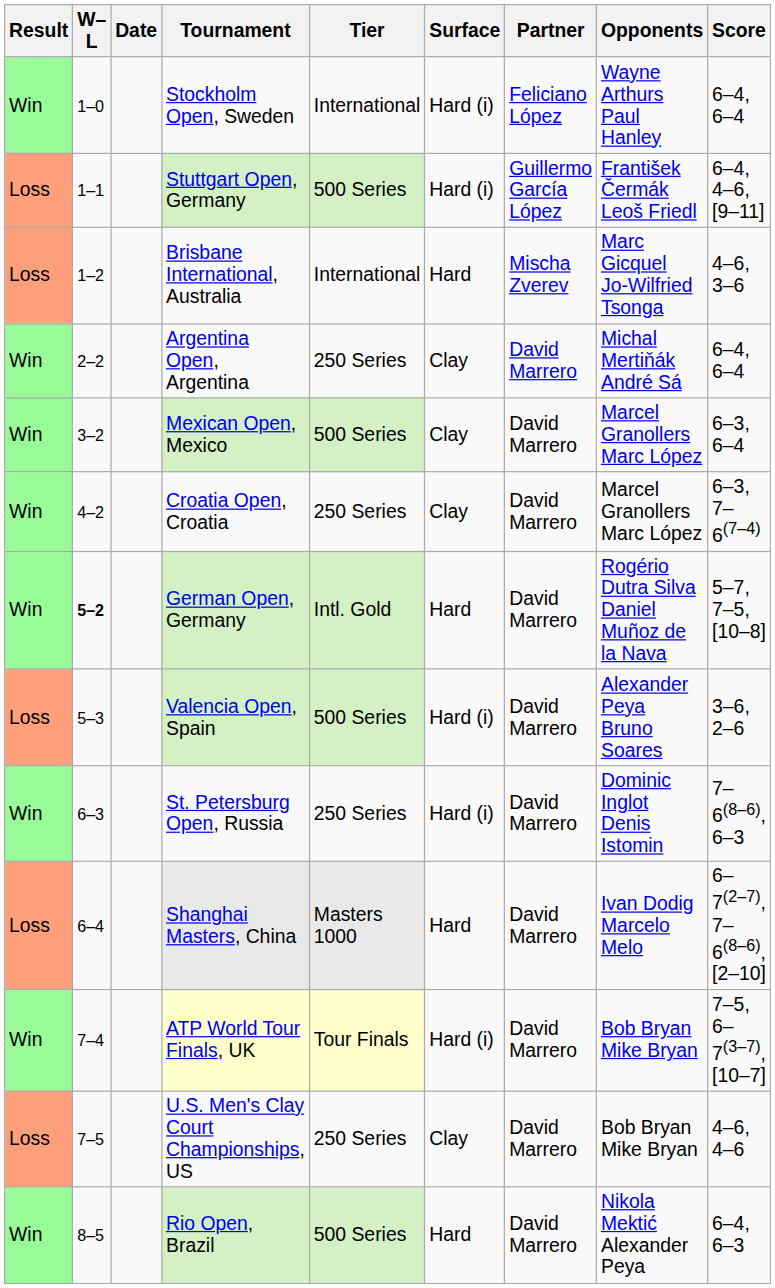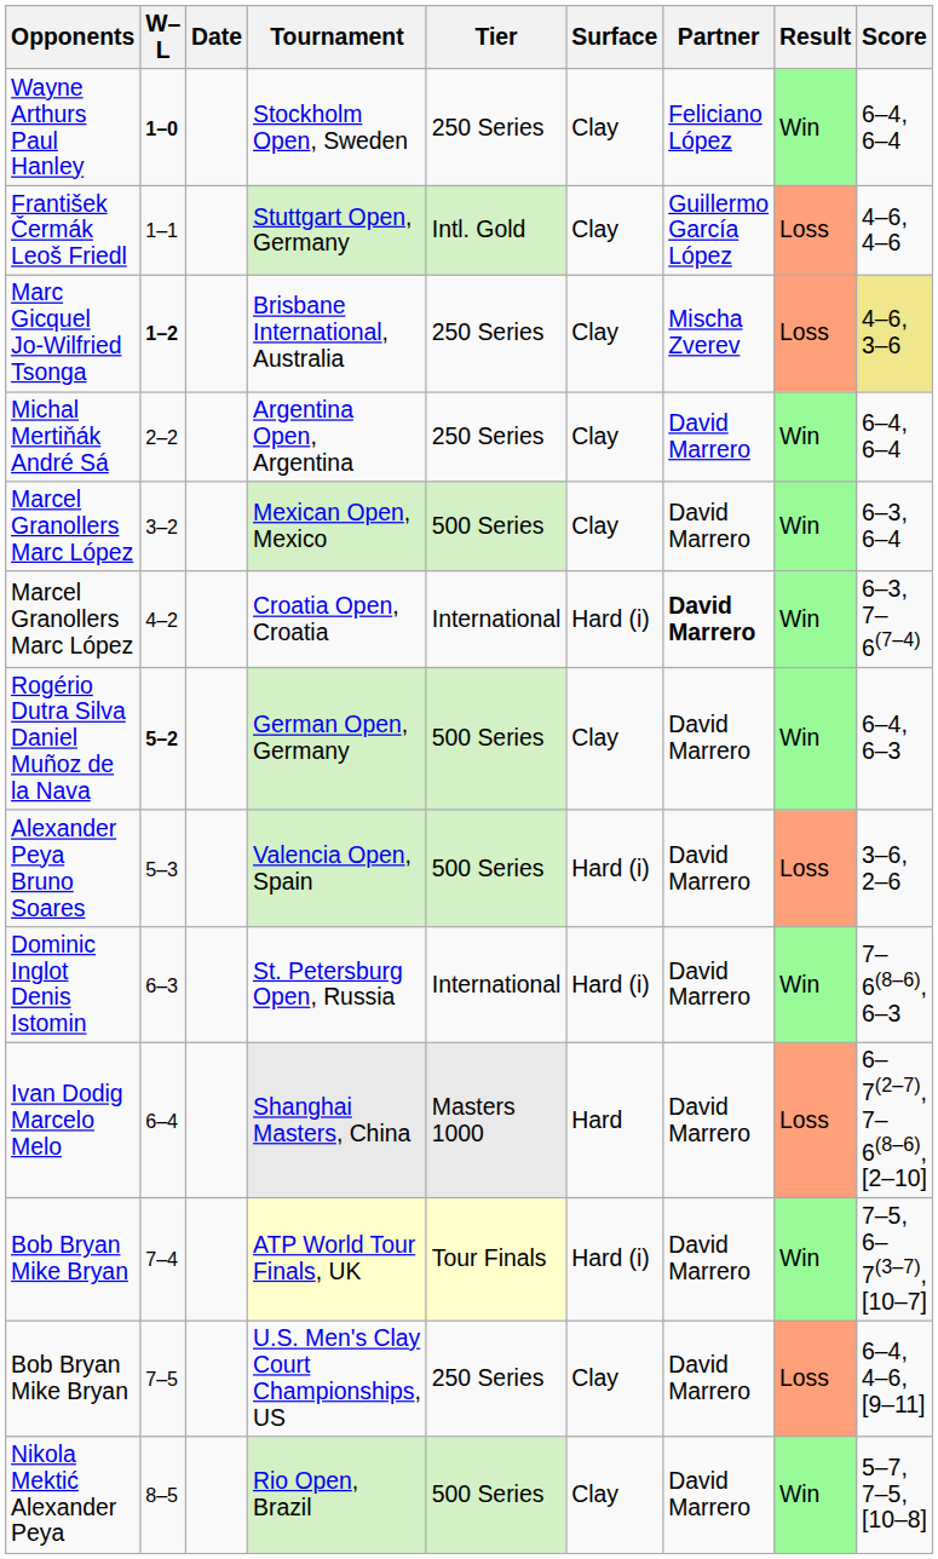 <table class="sortable wikitable">
 <tr>
-<th>Result</th>
+<th>Opponents</th>
 <th class="unsortable">W–L</th>
 <th>Date</th>
 <th>Tournament</th>
 <th>Tier</th>
 <th>Surface</th>
 <th>Partner</th>
-<th>Opponents</th>
+<th>Result</th>
 <th class="unsortable">Score</th>
 </tr>
 <tr>
-<td bgcolor=98FB98>Win</td>
-<td><small>1–0</small></td>
+<td> <a href='#'>Wayne Arthurs</a><br> <a href='#'>Paul Hanley</a></td>
+<td><strong><small>1–0</small></strong></td>
 <td><a href='#'></a></td>
 <td><a href='#'>Stockholm Open</a>, Sweden</td>
-<td>International</td>
-<td>Hard (i)</td>
+<td>250 Series</td>
+<td>Clay</td>
 <td> <a href='#'>Feliciano López</a></td>
-<td> <a href='#'>Wayne Arthurs</a><br> <a href='#'>Paul Hanley</a></td>
+<td bgcolor=98FB98>Win</td>
 <td>6–4, 6–4</td>
 </tr>
 <tr>
-<td bgcolor=FFA07A>Loss</td>
+<td> <a href='#'>František Čermák</a><br> <a href='#'>Leoš Friedl</a></td>
 <td><small>1–1</small></td>
 <td><a href='#'></a></td>
 <td style="background:#D4F1C5;"><a href='#'>Stuttgart Open</a>, Germany</td>
-<td style="background:#D4F1C5;">500 Series</td>
-<td>Hard (i)</td>
+<td style="background:#D4F1C5;">Intl. Gold</td>
+<td>Clay</td>
 <td> <a href='#'>Guillermo García López</a></td>
-<td> <a href='#'>František Čermák</a><br> <a href='#'>Leoš Friedl</a></td>
-<td>6–4, 4–6, [9–11]</td>
+<td bgcolor=FFA07A>Loss</td>
+<td>4–6, 4–6</td>
 </tr>
 <tr>
-<td bgcolor=FFA07A>Loss</td>
-<td><small>1–2</small></td>
+<td> <a href='#'>Marc Gicquel</a><br> <a href='#'>Jo-Wilfried Tsonga</a></td>
+<td><strong><small>1–2</small></strong></td>
 <td><a href='#'></a></td>
 <td><a href='#'>Brisbane International</a>, Australia</td>
-<td>International</td>
-<td>Hard</td>
+<td>250 Series</td>
+<td>Clay</td>
 <td> <a href='#'>Mischa Zverev</a></td>
-<td> <a href='#'>Marc Gicquel</a><br> <a href='#'>Jo-Wilfried Tsonga</a></td>
-<td>4–6, 3–6</td>
+<td bgcolor=FFA07A>Loss</td>
+<td style="background: khaki;">4–6, 3–6</td>
 </tr>
 <tr>
-<td bgcolor=98FB98>Win</td>
+<td> <a href='#'>Michal Mertiňák</a><br> <a href='#'>André Sá</a></td>
 <td><small>2–2</small></td>
 <td><a href='#'></a></td>
 <td><a href='#'>Argentina Open</a>, Argentina</td>
 <td>250 Series</td>
 <td>Clay</td>
 <td> <a href='#'>David Marrero</a></td>
-<td> <a href='#'>Michal Mertiňák</a><br> <a href='#'>André Sá</a></td>
+<td bgcolor=98FB98>Win</td>
 <td>6–4, 6–4</td>
 </tr>
 <tr>
-<td bgcolor=98FB98>Win</td>
+<td> <a href='#'>Marcel Granollers</a><br> <a href='#'>Marc López</a></td>
 <td><small>3–2</small></td>
 <td><a href='#'></a></td>
 <td style="background:#D4F1C5;"><a href='#'>Mexican Open</a>, Mexico</td>
 <td style="background:#D4F1C5;">500 Series</td>
 <td>Clay</td>
 <td> David Marrero</td>
-<td> <a href='#'>Marcel Granollers</a><br> <a href='#'>Marc López</a></td>
+<td bgcolor=98FB98>Win</td>
 <td>6–3, 6–4</td>
 </tr>
 <tr>
-<td bgcolor=98FB98>Win</td>
+<td> Marcel Granollers<br> Marc López</td>
 <td><small>4–2</small></td>
 <td><a href='#'></a></td>
 <td><a href='#'>Croatia Open</a>, Croatia</td>
-<td>250 Series</td>
-<td>Clay</td>
-<td> David Marrero</td>
-<td> Marcel Granollers<br> Marc López</td>
+<td>International</td>
+<td>Hard (i)</td>
+<td><strong> David Marrero</strong></td>
+<td bgcolor=98FB98>Win</td>
 <td>6–3, 7–6<sup>(7–4)</sup></td>
 </tr>
 <tr>
-<td bgcolor=98FB98>Win</td>
+<td> <a href='#'>Rogério Dutra Silva</a><br> <a href='#'>Daniel Muñoz de la Nava</a></td>
 <td><strong><small>5–2</small></strong></td>
 <td><a href='#'></a></td>
 <td style="background:#D4F1C5;"><a href='#'>German Open</a>, Germany</td>
-<td style="background:#D4F1C5;">Intl. Gold</td>
-<td>Hard</td>
+<td style="background:#D4F1C5;">500 Series</td>
+<td>Clay</td>
 <td> David Marrero</td>
-<td> <a href='#'>Rogério Dutra Silva</a><br> <a href='#'>Daniel Muñoz de la Nava</a></td>
-<td>5–7, 7–5, [10–8]</td>
+<td bgcolor=98FB98>Win</td>
+<td>6–4, 6–3</td>
 </tr>
 <tr>
-<td bgcolor=FFA07A>Loss</td>
+<td> <a href='#'>Alexander Peya</a><br> <a href='#'>Bruno Soares</a></td>
 <td><small>5–3</small></td>
 <td><a href='#'></a></td>
 <td style="background:#D4F1C5;"><a href='#'>Valencia Open</a>, Spain</td>
 <td style="background:#D4F1C5;">500 Series</td>
 <td>Hard (i)</td>
 <td> David Marrero</td>
-<td> <a href='#'>Alexander Peya</a><br> <a href='#'>Bruno Soares</a></td>
+<td bgcolor=FFA07A>Loss</td>
 <td>3–6, 2–6</td>
 </tr>
 <tr>
-<td bgcolor=98FB98>Win</td>
+<td> <a href='#'>Dominic Inglot</a><br> <a href='#'>Denis Istomin</a></td>
 <td><small>6–3</small></td>
 <td><a href='#'></a></td>
 <td><a href='#'>St. Petersburg Open</a>, Russia</td>
-<td>250 Series</td>
+<td>International</td>
 <td>Hard (i)</td>
 <td> David Marrero</td>
-<td> <a href='#'>Dominic Inglot</a><br> <a href='#'>Denis Istomin</a></td>
+<td bgcolor=98FB98>Win</td>
 <td>7–6<sup>(8–6)</sup>, 6–3</td>
 </tr>
 <tr>
-<td bgcolor=FFA07A>Loss</td>
+<td> <a href='#'>Ivan Dodig</a><br> <a href='#'>Marcelo Melo</a></td>
 <td><small>6–4</small></td>
 <td><a href='#'></a></td>
 <td style="background:#E9E9E9;"><a href='#'>Shanghai Masters</a>, China</td>
 <td style="background:#E9E9E9;">Masters 1000</td>
 <td>Hard</td>
 <td> David Marrero</td>
-<td> <a href='#'>Ivan Dodig</a><br> <a href='#'>Marcelo Melo</a></td>
+<td bgcolor=FFA07A>Loss</td>
 <td>6–7<sup>(2–7)</sup>, 7–6<sup>(8–6)</sup>, [2–10]</td>
 </tr>
 <tr>
-<td bgcolor=98FB98>Win</td>
+<td> <a href='#'>Bob Bryan</a><br> <a href='#'>Mike Bryan</a></td>
 <td><small>7–4</small></td>
 <td><a href='#'></a></td>
 <td style="background:#ffffcc;"><a href='#'>ATP World Tour Finals</a>, UK</td>
 <td style="background:#ffffcc;">Tour Finals</td>
 <td>Hard (i)</td>
 <td> David Marrero</td>
-<td> <a href='#'>Bob Bryan</a><br> <a href='#'>Mike Bryan</a></td>
+<td bgcolor=98FB98>Win</td>
 <td>7–5, 6–7<sup>(3–7)</sup>, [10–7]</td>
 </tr>
 <tr>
-<td bgcolor=FFA07A>Loss</td>
+<td> Bob Bryan<br> Mike Bryan</td>
 <td><small>7–5</small></td>
 <td><a href='#'></a></td>
 <td><a href='#'>U.S. Men's Clay Court Championships</a>, US</td>
 <td>250 Series</td>
 <td>Clay</td>
 <td> David Marrero</td>
-<td> Bob Bryan<br> Mike Bryan</td>
-<td>4–6, 4–6</td>
+<td bgcolor=FFA07A>Loss</td>
+<td>6–4, 4–6, [9–11]</td>
 </tr>
 <tr>
-<td bgcolor=98FB98>Win</td>
+<td> <a href='#'>Nikola Mektić</a><br> Alexander Peya</td>
 <td><small>8–5</small></td>
 <td><a href='#'></a></td>
 <td style="background:#D4F1C5;"><a href='#'>Rio Open</a>, Brazil</td>
 <td style="background:#D4F1C5;">500 Series</td>
-<td>Hard</td>
+<td>Clay</td>
 <td> David Marrero</td>
-<td> <a href='#'>Nikola Mektić</a><br> Alexander Peya</td>
-<td>6–4, 6–3</td>
+<td bgcolor=98FB98>Win</td>
+<td>5–7, 7–5, [10–8]</td>
 </tr>
 </table>
